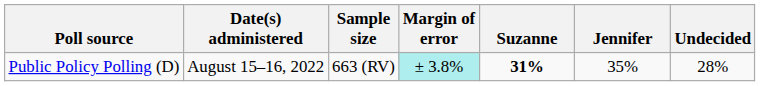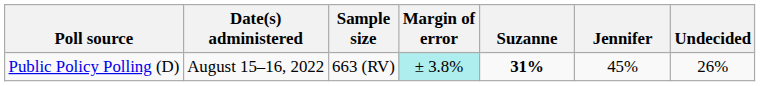 <table class="wikitable" style="font-size:90%;text-align:center;">
 <tr valign= bottom>
 <th>Poll source</th>
 <th>Date(s)<br>administered</th>
 <th>Sample<br>size</th>
 <th>Margin of<br>error</th>
 <th style="width:75px;">Suzanne<br></th>
 <th style="width:75px;">Jennifer<br></th>
 <th>Undecided</th>
 </tr>
 <tr>
 <td style="text-align:left;"><a href='#'>Public Policy Polling</a> (D)</td>
 <td>August 15–16, 2022</td>
 <td>663 (RV)</td>
 <td style="background: paleturquoise;">± 3.8%</td>
 <td><strong>31%</strong></td>
-<td>35%</td>
-<td>28%</td>
+<td>45%</td>
+<td>26%</td>
 </tr>
 </table>
